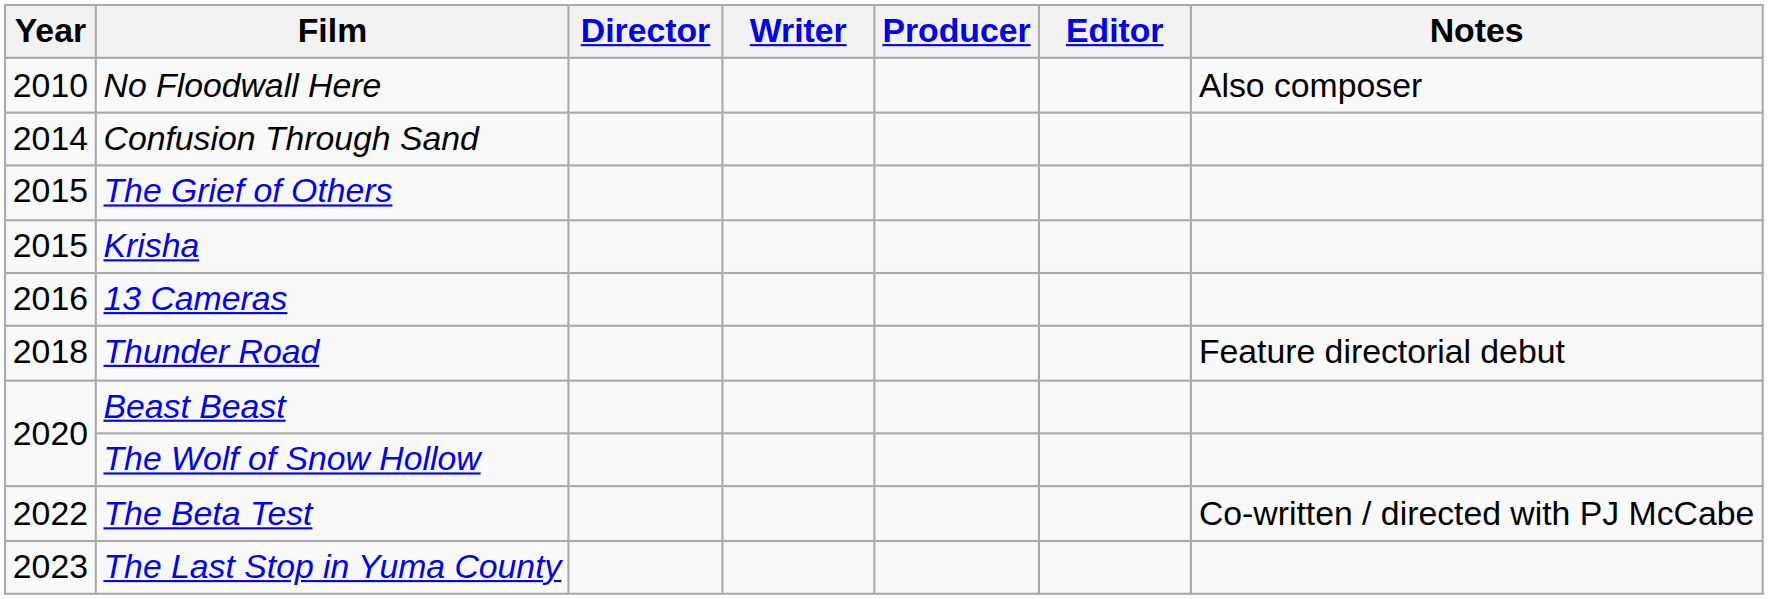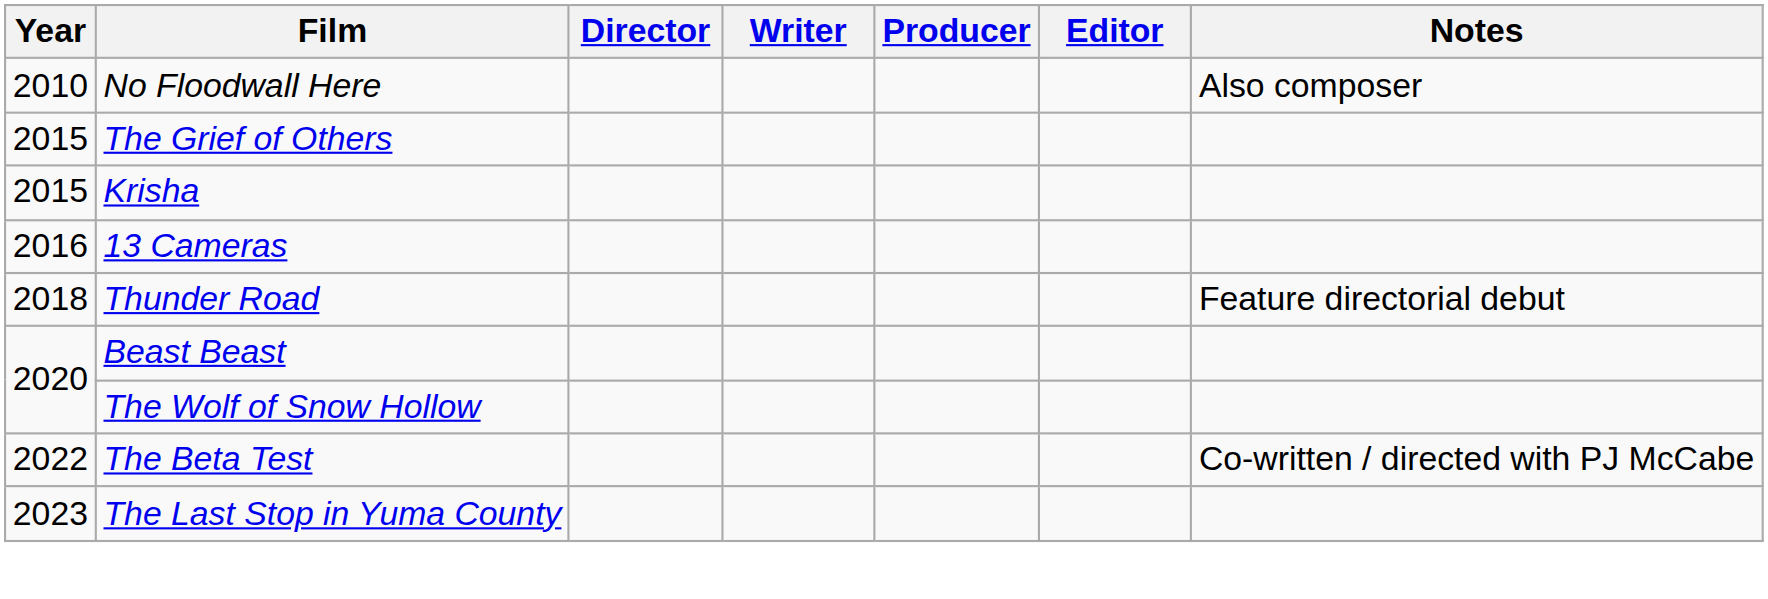 <table class="wikitable unsortable">
 <tr>
 <th>Year</th>
 <th>Film</th>
 <th width="65"><a href='#'>Director</a></th>
 <th width="65"><a href='#'>Writer</a></th>
 <th width="65"><a href='#'>Producer</a></th>
 <th width="65"><a href='#'>Editor</a></th>
 <th>Notes</th>
 </tr>
 <tr>
 <td>2010</td>
 <td><em>No Floodwall Here</em></td>
 <td></td>
 <td></td>
 <td></td>
 <td></td>
 <td>Also composer</td>
-</tr>
-<tr>
-<td>2014</td>
-<td><em>Confusion Through Sand</em></td>
-<td></td>
-<td></td>
-<td></td>
-<td></td>
-<td></td>
 </tr>
 <tr>
 <td>2015</td>
 <td><em><a href='#'>The Grief of Others</a></em></td>
 <td></td>
 <td></td>
 <td></td>
 <td></td>
 <td></td>
 </tr>
 <tr>
 <td>2015</td>
 <td><em><a href='#'>Krisha</a></em></td>
 <td></td>
 <td></td>
 <td></td>
 <td></td>
 <td></td>
 </tr>
 <tr>
 <td>2016</td>
 <td><em><a href='#'>13 Cameras</a></em></td>
 <td></td>
 <td></td>
 <td></td>
 <td></td>
 <td></td>
 </tr>
 <tr>
 <td>2018</td>
 <td><em><a href='#'>Thunder Road</a></em></td>
 <td></td>
 <td></td>
 <td></td>
 <td></td>
 <td>Feature directorial debut</td>
 </tr>
 <tr>
 <td rowspan=2>2020</td>
 <td><em><a href='#'>Beast Beast</a></em></td>
 <td></td>
 <td></td>
 <td></td>
 <td></td>
 <td></td>
 </tr>
 <tr>
 <td><em><a href='#'>The Wolf of Snow Hollow</a></em></td>
 <td></td>
 <td></td>
 <td></td>
 <td></td>
 <td></td>
 </tr>
 <tr>
 <td>2022</td>
 <td><em><a href='#'>The Beta Test</a></em></td>
 <td></td>
 <td></td>
 <td></td>
 <td></td>
 <td>Co-written / directed with PJ McCabe</td>
 </tr>
 <tr>
 <td>2023</td>
 <td><em><a href='#'>The Last Stop in Yuma County</a></em></td>
 <td></td>
 <td></td>
 <td></td>
 <td></td>
 <td></td>
 </tr>
 </table>
